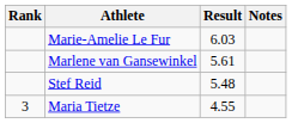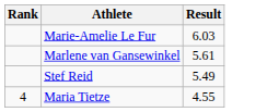 <table class="wikitable sortable" style="text-align:center">
 <tr>
 <th>Rank</th>
 <th>Athlete</th>
 <th>Result</th>
-<th>Notes</th>
 </tr>
 <tr>
 <td></td>
 <td style="text-align:left"><a href='#'>Marie-Amelie Le Fur</a><br></td>
 <td>6.03</td>
-<td></td>
 </tr>
 <tr>
 <td></td>
 <td style="text-align:left"><a href='#'>Marlene van Gansewinkel</a><br></td>
 <td>5.61</td>
-<td></td>
 </tr>
 <tr>
 <td></td>
 <td style="text-align:left"><a href='#'>Stef Reid</a><br></td>
-<td>5.48</td>
-<td></td>
+<td>5.49</td>
 </tr>
 <tr>
-<td>3</td>
+<td>4</td>
 <td style="text-align:left"><a href='#'>Maria Tietze</a><br></td>
 <td>4.55</td>
-<td></td>
 </tr>
 </table>
